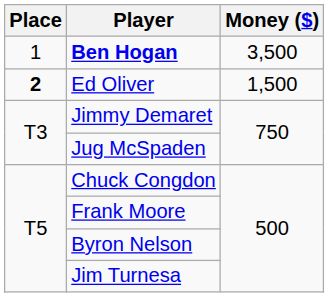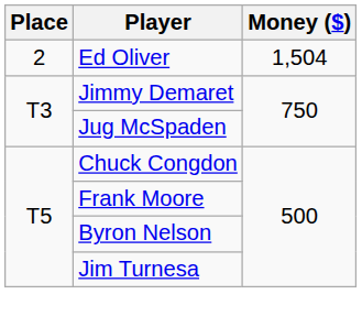 <table class=wikitable>
 <tr>
 <th>Place</th>
 <th>Player</th>
 <th>Money (<a href='#'>$</a>)</th>
 </tr>
 <tr>
-<td align=center>1</td>
-<td> <strong><a href='#'>Ben Hogan</a></strong></td>
-<td align=center>3,500</td>
-</tr>
-<tr>
-<td align=center><strong>2</strong></td>
+<td align=center>2</td>
 <td> <a href='#'>Ed Oliver</a></td>
-<td align=center>1,500</td>
+<td align=center>1,504</td>
 </tr>
 <tr>
 <td align=center rowspan=2>T3</td>
 <td> <a href='#'>Jimmy Demaret</a></td>
 <td align=center rowspan=2>750</td>
 </tr>
 <tr>
 <td> <a href='#'>Jug McSpaden</a></td>
 </tr>
 <tr>
 <td align=center rowspan=4>T5</td>
 <td> <a href='#'>Chuck Congdon</a></td>
 <td align=center rowspan=4>500</td>
 </tr>
 <tr>
 <td> <a href='#'>Frank Moore</a> </td>
 </tr>
 <tr>
 <td> <a href='#'>Byron Nelson</a></td>
 </tr>
 <tr>
 <td> <a href='#'>Jim Turnesa</a></td>
 </tr>
 </table>
